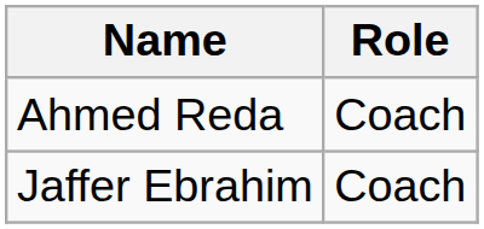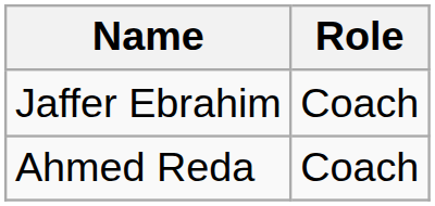 <table class="wikitable">
 <tr>
 <th>Name</th>
 <th>Role</th>
 </tr>
 <tr>
+<td> Jaffer Ebrahim</td>
+<td>Coach</td>
+</tr>
+<tr>
 <td> Ahmed Reda</td>
 <td>Coach</td>
 </tr>
-<tr>
-<td> Jaffer Ebrahim</td>
-<td>Coach</td>
-</tr>
 </table>
